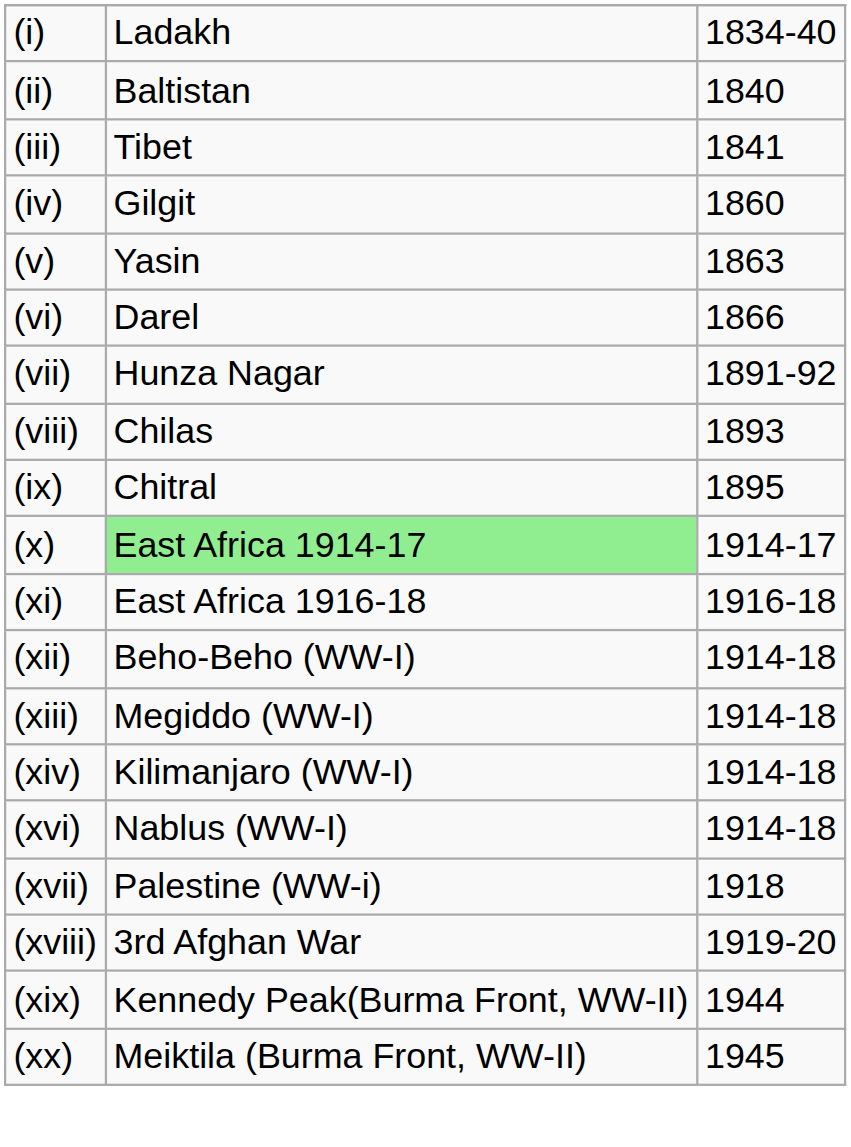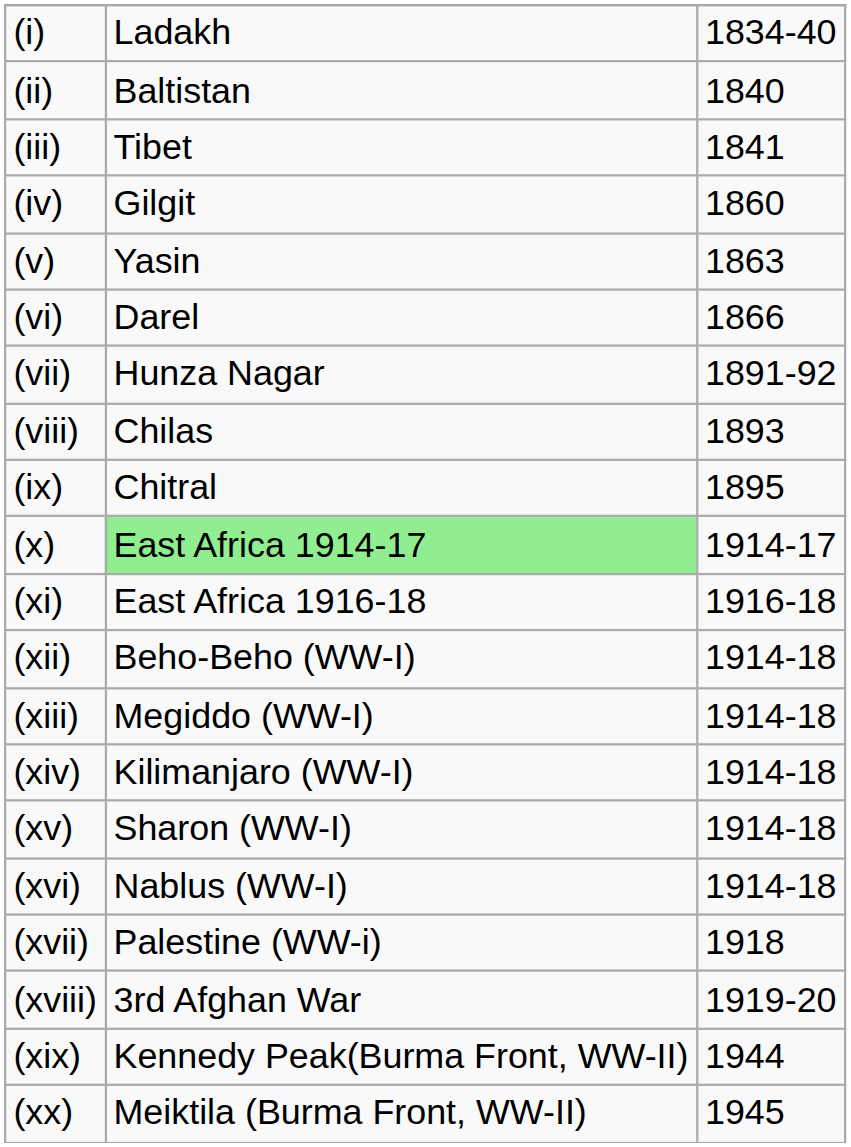 <table class="wikitable sortable">
 <tr>
 </tr>
 <tr>
 <td>(i)</td>
 <td>Ladakh</td>
 <td>1834-40</td>
 </tr>
 <tr>
 <td>(ii)</td>
 <td>Baltistan</td>
 <td>1840</td>
 </tr>
 <tr>
 <td>(iii)</td>
 <td>Tibet</td>
 <td>1841</td>
 </tr>
 <tr>
 <td>(iv)</td>
 <td>Gilgit</td>
 <td>1860</td>
 </tr>
 <tr>
 <td>(v)</td>
 <td>Yasin</td>
 <td>1863</td>
 </tr>
 <tr>
 <td>(vi)</td>
 <td>Darel</td>
 <td>1866</td>
 </tr>
 <tr>
 <td>(vii)</td>
 <td>Hunza Nagar</td>
 <td>1891-92</td>
 </tr>
 <tr>
 <td>(viii)</td>
 <td>Chilas</td>
 <td>1893</td>
 </tr>
 <tr>
 <td>(ix)</td>
 <td>Chitral</td>
 <td>1895</td>
 </tr>
 <tr>
 <td>(x)</td>
 <td style="background: lightgreen;">East Africa 1914-17</td>
 <td>1914-17</td>
 </tr>
 <tr>
 <td>(xi)</td>
 <td>East Africa 1916-18</td>
 <td>1916-18</td>
 </tr>
 <tr>
 <td>(xii)</td>
 <td>Beho-Beho (WW-I)</td>
 <td>1914-18</td>
 </tr>
 <tr>
 <td>(xiii)</td>
 <td>Megiddo (WW-I)</td>
 <td>1914-18</td>
 </tr>
 <tr>
 <td>(xiv)</td>
 <td>Kilimanjaro (WW-I)</td>
 <td>1914-18</td>
 </tr>
 <tr>
+<td>(xv)</td>
+<td>Sharon (WW-I)</td>
+<td>1914-18</td>
+</tr>
+<tr>
 <td>(xvi)</td>
 <td>Nablus (WW-I)</td>
 <td>1914-18</td>
 </tr>
 <tr>
 <td>(xvii)</td>
 <td>Palestine (WW-i)</td>
 <td>1918</td>
 </tr>
 <tr>
 <td>(xviii)</td>
 <td>3rd Afghan War</td>
 <td>1919-20</td>
 </tr>
 <tr>
 <td>(xix)</td>
 <td>Kennedy Peak(Burma Front, WW-II)</td>
 <td>1944</td>
 </tr>
 <tr>
 <td>(xx)</td>
 <td>Meiktila (Burma Front, WW-II)</td>
 <td>1945</td>
 </tr>
 </table>
